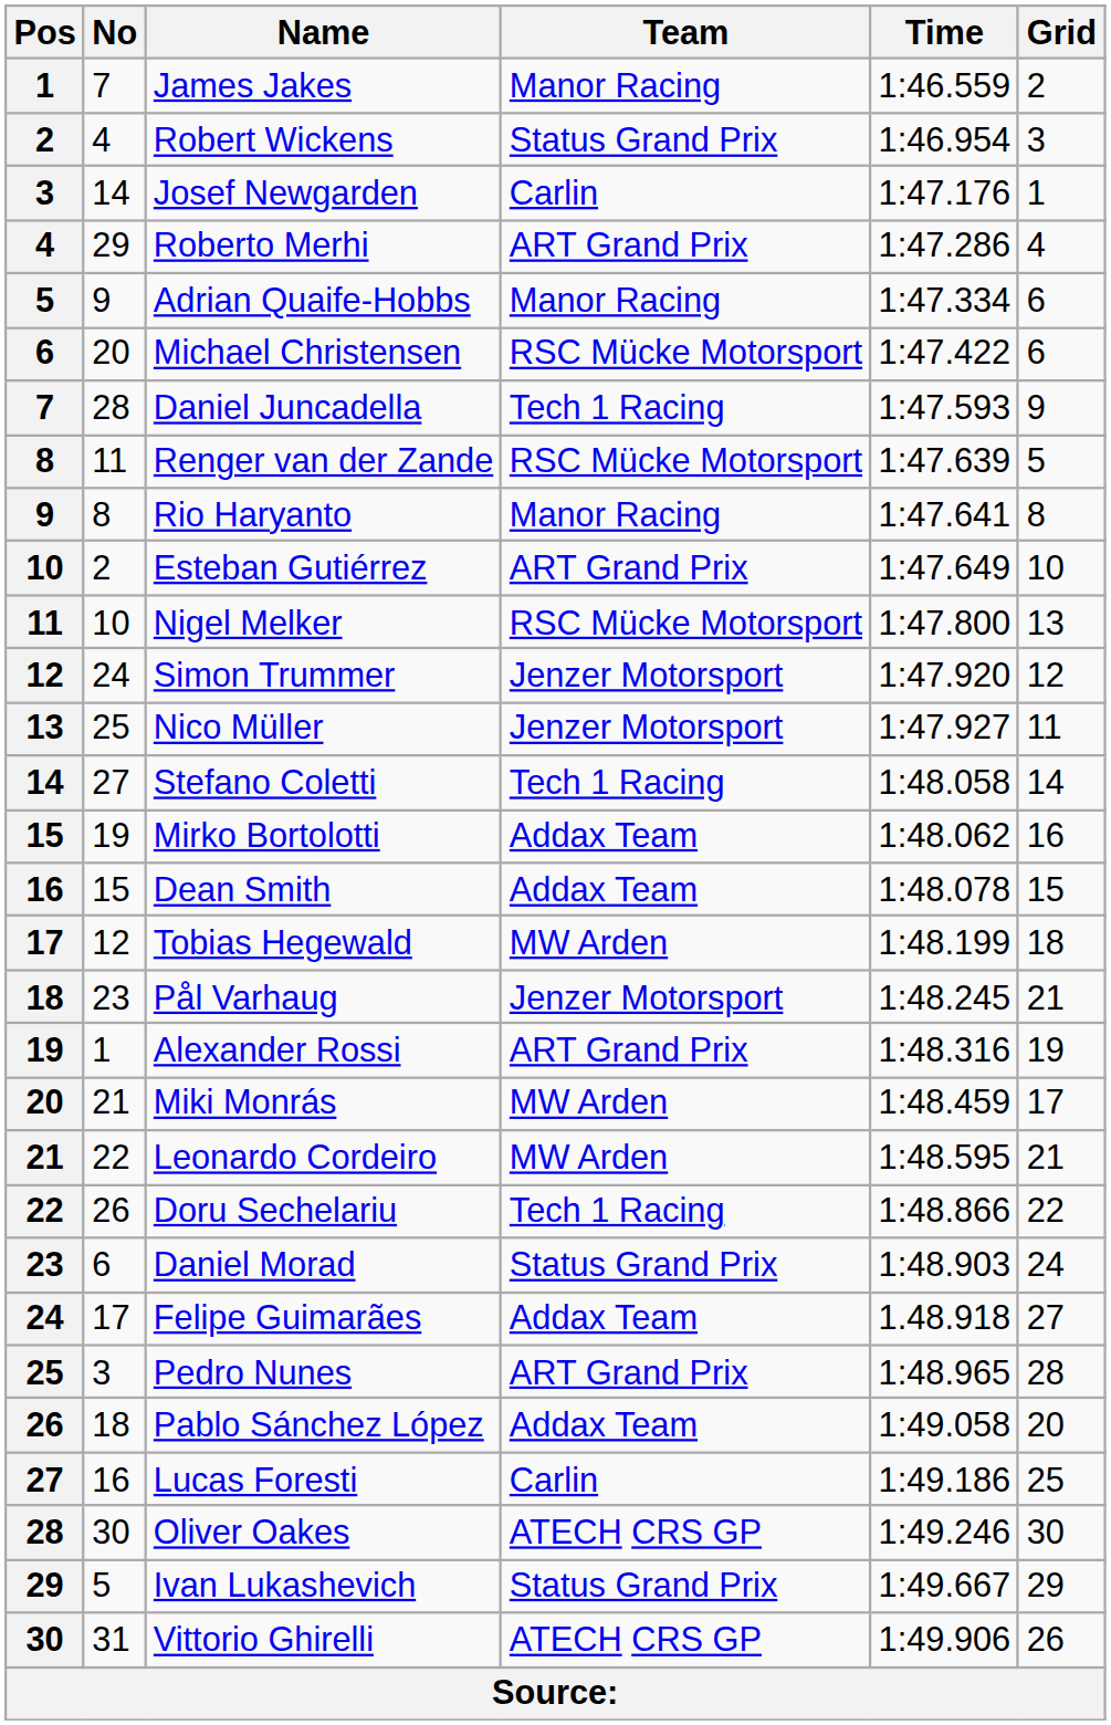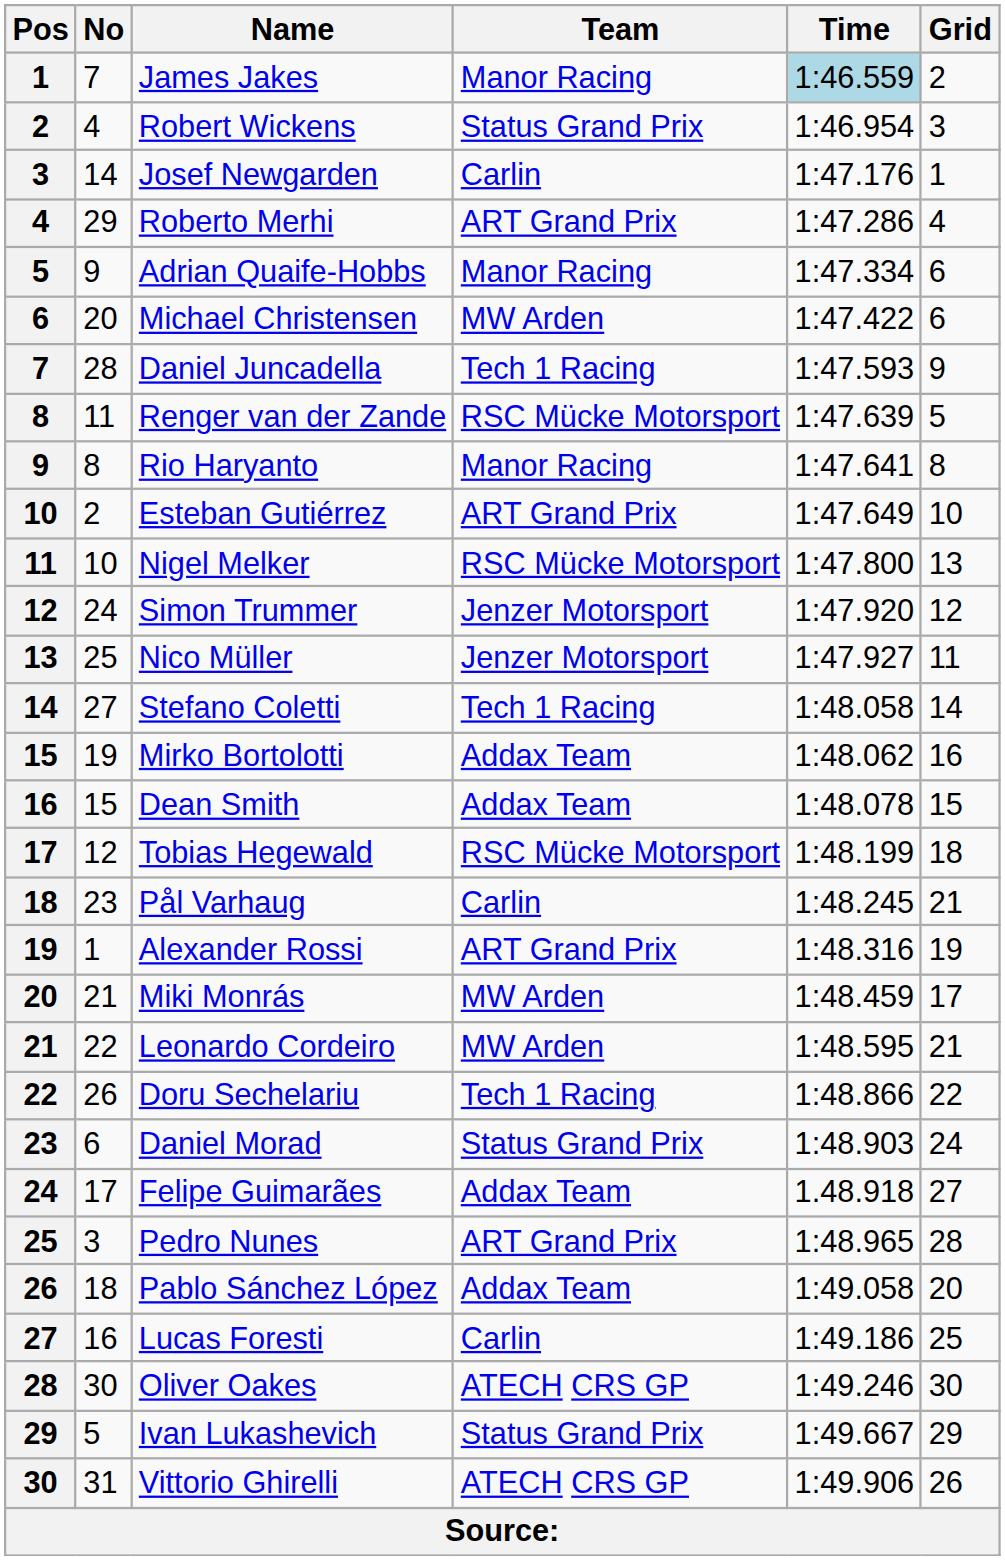 <table class="wikitable" style="font-size: 85%">
 <tr>
 <th>Pos</th>
 <th>No</th>
 <th>Name</th>
 <th>Team</th>
 <th>Time</th>
 <th>Grid</th>
 </tr>
 <tr>
 <th>1</th>
 <td>7</td>
 <td> <a href='#'>James Jakes</a></td>
 <td><a href='#'>Manor Racing</a></td>
-<td>1:46.559</td>
+<td style="background: lightblue;">1:46.559</td>
 <td>2</td>
 </tr>
 <tr>
 <th>2</th>
 <td>4</td>
 <td> <a href='#'>Robert Wickens</a></td>
 <td><a href='#'>Status Grand Prix</a></td>
 <td>1:46.954</td>
 <td>3</td>
 </tr>
 <tr>
 <th>3</th>
 <td>14</td>
 <td> <a href='#'>Josef Newgarden</a></td>
 <td><a href='#'>Carlin</a></td>
 <td>1:47.176</td>
 <td>1</td>
 </tr>
 <tr>
 <th>4</th>
 <td>29</td>
 <td> <a href='#'>Roberto Merhi</a></td>
 <td><a href='#'>ART Grand Prix</a></td>
 <td>1:47.286</td>
 <td>4</td>
 </tr>
 <tr>
 <th>5</th>
 <td>9</td>
 <td> <a href='#'>Adrian Quaife-Hobbs</a></td>
 <td><a href='#'>Manor Racing</a></td>
 <td>1:47.334</td>
 <td>6</td>
 </tr>
 <tr>
 <th>6</th>
 <td>20</td>
 <td> <a href='#'>Michael Christensen</a></td>
-<td><a href='#'>RSC Mücke Motorsport</a></td>
+<td><a href='#'>MW Arden</a></td>
 <td>1:47.422</td>
 <td>6</td>
 </tr>
 <tr>
 <th>7</th>
 <td>28</td>
 <td> <a href='#'>Daniel Juncadella</a></td>
 <td><a href='#'>Tech 1 Racing</a></td>
 <td>1:47.593</td>
 <td>9</td>
 </tr>
 <tr>
 <th>8</th>
 <td>11</td>
 <td> <a href='#'>Renger van der Zande</a></td>
 <td><a href='#'>RSC Mücke Motorsport</a></td>
 <td>1:47.639</td>
 <td>5</td>
 </tr>
 <tr>
 <th>9</th>
 <td>8</td>
 <td> <a href='#'>Rio Haryanto</a></td>
 <td><a href='#'>Manor Racing</a></td>
 <td>1:47.641</td>
 <td>8</td>
 </tr>
 <tr>
 <th>10</th>
 <td>2</td>
 <td> <a href='#'>Esteban Gutiérrez</a></td>
 <td><a href='#'>ART Grand Prix</a></td>
 <td>1:47.649</td>
 <td>10</td>
 </tr>
 <tr>
 <th>11</th>
 <td>10</td>
 <td> <a href='#'>Nigel Melker</a></td>
 <td><a href='#'>RSC Mücke Motorsport</a></td>
 <td>1:47.800</td>
 <td>13</td>
 </tr>
 <tr>
 <th>12</th>
 <td>24</td>
 <td> <a href='#'>Simon Trummer</a></td>
 <td><a href='#'>Jenzer Motorsport</a></td>
 <td>1:47.920</td>
 <td>12</td>
 </tr>
 <tr>
 <th>13</th>
 <td>25</td>
 <td> <a href='#'>Nico Müller</a></td>
 <td><a href='#'>Jenzer Motorsport</a></td>
 <td>1:47.927</td>
 <td>11</td>
 </tr>
 <tr>
 <th>14</th>
 <td>27</td>
 <td> <a href='#'>Stefano Coletti</a></td>
 <td><a href='#'>Tech 1 Racing</a></td>
 <td>1:48.058</td>
 <td>14</td>
 </tr>
 <tr>
 <th>15</th>
 <td>19</td>
 <td> <a href='#'>Mirko Bortolotti</a></td>
 <td><a href='#'>Addax Team</a></td>
 <td>1:48.062</td>
 <td>16</td>
 </tr>
 <tr>
 <th>16</th>
 <td>15</td>
 <td> <a href='#'>Dean Smith</a></td>
 <td><a href='#'>Addax Team</a></td>
 <td>1:48.078</td>
 <td>15</td>
 </tr>
 <tr>
 <th>17</th>
 <td>12</td>
 <td> <a href='#'>Tobias Hegewald</a></td>
-<td><a href='#'>MW Arden</a></td>
+<td><a href='#'>RSC Mücke Motorsport</a></td>
 <td>1:48.199</td>
 <td>18</td>
 </tr>
 <tr>
 <th>18</th>
 <td>23</td>
 <td> <a href='#'>Pål Varhaug</a></td>
-<td><a href='#'>Jenzer Motorsport</a></td>
+<td><a href='#'>Carlin</a></td>
 <td>1:48.245</td>
 <td>21</td>
 </tr>
 <tr>
 <th>19</th>
 <td>1</td>
 <td> <a href='#'>Alexander Rossi</a></td>
 <td><a href='#'>ART Grand Prix</a></td>
 <td>1:48.316</td>
 <td>19</td>
 </tr>
 <tr>
 <th>20</th>
 <td>21</td>
 <td> <a href='#'>Miki Monrás</a></td>
 <td><a href='#'>MW Arden</a></td>
 <td>1:48.459</td>
 <td>17</td>
 </tr>
 <tr>
 <th>21</th>
 <td>22</td>
 <td> <a href='#'>Leonardo Cordeiro</a></td>
 <td><a href='#'>MW Arden</a></td>
 <td>1:48.595</td>
 <td>21</td>
 </tr>
 <tr>
 <th>22</th>
 <td>26</td>
 <td> <a href='#'>Doru Sechelariu</a></td>
 <td><a href='#'>Tech 1 Racing</a></td>
 <td>1:48.866</td>
 <td>22</td>
 </tr>
 <tr>
 <th>23</th>
 <td>6</td>
 <td> <a href='#'>Daniel Morad</a></td>
 <td><a href='#'>Status Grand Prix</a></td>
 <td>1:48.903</td>
 <td>24</td>
 </tr>
 <tr>
 <th>24</th>
 <td>17</td>
 <td> <a href='#'>Felipe Guimarães</a></td>
 <td><a href='#'>Addax Team</a></td>
 <td>1.48.918</td>
 <td>27</td>
 </tr>
 <tr>
 <th>25</th>
 <td>3</td>
 <td> <a href='#'>Pedro Nunes</a></td>
 <td><a href='#'>ART Grand Prix</a></td>
 <td>1:48.965</td>
 <td>28</td>
 </tr>
 <tr>
 <th>26</th>
 <td>18</td>
 <td> <a href='#'>Pablo Sánchez López</a></td>
 <td><a href='#'>Addax Team</a></td>
 <td>1:49.058</td>
 <td>20</td>
 </tr>
 <tr>
 <th>27</th>
 <td>16</td>
 <td> <a href='#'>Lucas Foresti</a></td>
 <td><a href='#'>Carlin</a></td>
 <td>1:49.186</td>
 <td>25</td>
 </tr>
 <tr>
 <th>28</th>
 <td>30</td>
 <td> <a href='#'>Oliver Oakes</a></td>
 <td><a href='#'>ATECH</a> <a href='#'>CRS GP</a></td>
 <td>1:49.246</td>
 <td>30</td>
 </tr>
 <tr>
 <th>29</th>
 <td>5</td>
 <td> <a href='#'>Ivan Lukashevich</a></td>
 <td><a href='#'>Status Grand Prix</a></td>
 <td>1:49.667</td>
 <td>29</td>
 </tr>
 <tr>
 <th>30</th>
 <td>31</td>
 <td> <a href='#'>Vittorio Ghirelli</a></td>
 <td><a href='#'>ATECH</a> <a href='#'>CRS GP</a></td>
 <td>1:49.906</td>
 <td>26</td>
 </tr>
 <tr>
 <th colspan="6">Source:</th>
 </tr>
 </table>
